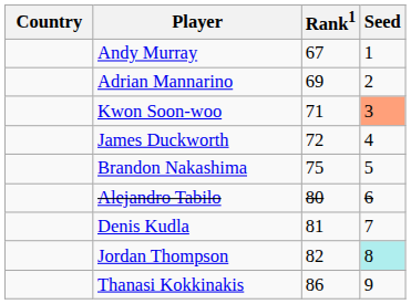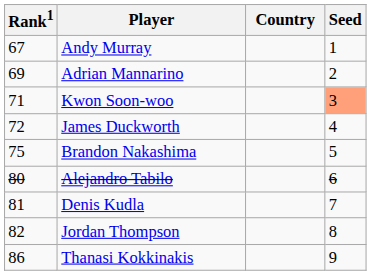 <table class="sortable wikitable">
 <tr>
+<th>Rank<sup>1</sup></th>
+<th width="175">Player</th>
 <th width="70">Country</th>
-<th width="175">Player</th>
-<th>Rank<sup>1</sup></th>
 <th>Seed</th>
 </tr>
 <tr>
+<td>67</td>
+<td><a href='#'>Andy Murray</a></td>
 <td></td>
-<td><a href='#'>Andy Murray</a></td>
-<td>67</td>
 <td>1</td>
 </tr>
 <tr>
+<td>69</td>
+<td><a href='#'>Adrian Mannarino</a></td>
 <td></td>
-<td><a href='#'>Adrian Mannarino</a></td>
-<td>69</td>
 <td>2</td>
 </tr>
 <tr>
+<td>71</td>
+<td><a href='#'>Kwon Soon-woo</a></td>
 <td></td>
-<td><a href='#'>Kwon Soon-woo</a></td>
-<td>71</td>
 <td style="background: lightsalmon;">3</td>
 </tr>
 <tr>
+<td>72</td>
+<td><a href='#'>James Duckworth</a></td>
 <td></td>
-<td><a href='#'>James Duckworth</a></td>
-<td>72</td>
 <td>4</td>
 </tr>
 <tr>
+<td>75</td>
+<td><a href='#'>Brandon Nakashima</a></td>
 <td></td>
-<td><a href='#'>Brandon Nakashima</a></td>
-<td>75</td>
 <td>5</td>
 </tr>
 <tr>
+<td><s>80</s></td>
+<td><s><a href='#'>Alejandro Tabilo</a></s></td>
 <td><s></s></td>
-<td><s><a href='#'>Alejandro Tabilo</a></s></td>
-<td><s>80</s></td>
 <td><s>6</s></td>
 </tr>
 <tr>
+<td>81</td>
+<td><a href='#'>Denis Kudla</a></td>
 <td></td>
-<td><a href='#'>Denis Kudla</a></td>
-<td>81</td>
 <td>7</td>
 </tr>
 <tr>
+<td>82</td>
+<td><a href='#'>Jordan Thompson</a></td>
 <td></td>
-<td><a href='#'>Jordan Thompson</a></td>
-<td>82</td>
-<td style="background: paleturquoise;">8</td>
+<td>8</td>
 </tr>
 <tr>
+<td>86</td>
+<td><a href='#'>Thanasi Kokkinakis</a></td>
 <td></td>
-<td><a href='#'>Thanasi Kokkinakis</a></td>
-<td>86</td>
 <td>9</td>
 </tr>
 </table>
